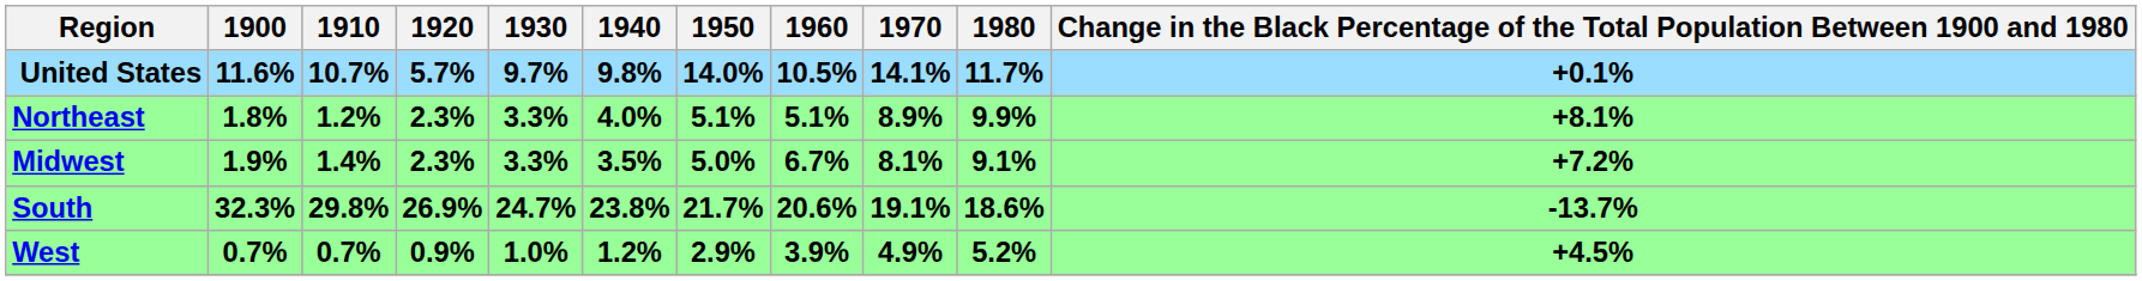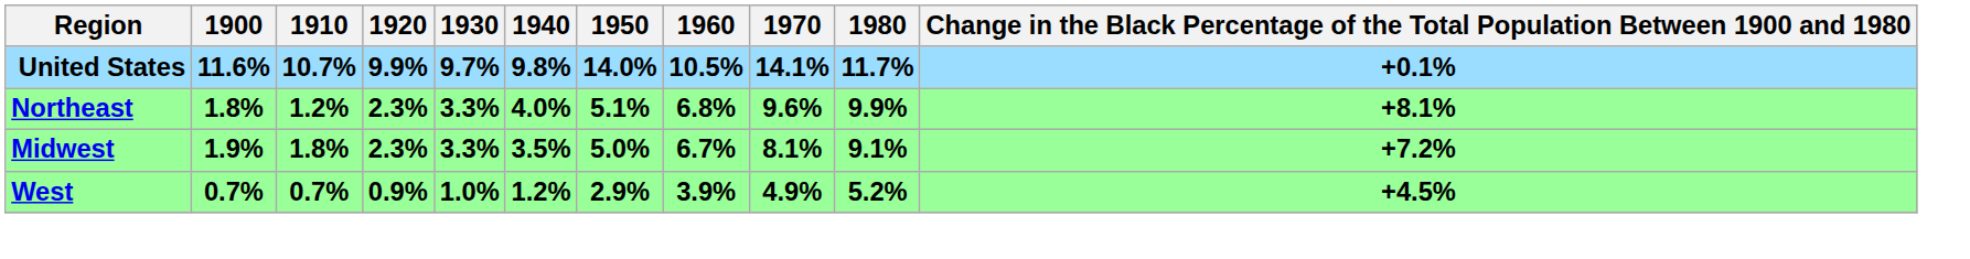 <table class="wikitable sortable">
 <tr>
 <th>Region</th>
 <th>1900</th>
 <th>1910</th>
 <th>1920</th>
 <th>1930</th>
 <th>1940</th>
 <th>1950</th>
 <th>1960</th>
 <th>1970</th>
 <th>1980</th>
 <th>Change in the Black Percentage of the Total Population Between 1900 and 1980</th>
 </tr>
 <tr>
 <td style="background:#9bddff;"><strong> United States</strong></td>
 <th style="background:#9bddff;">11.6%</th>
 <th style="background:#9bddff;">10.7%</th>
-<th style="background:#9bddff;">5.7%</th>
+<th style="background:#9bddff;">9.9%</th>
 <th style="background:#9bddff;">9.7%</th>
 <th style="background:#9bddff;">9.8%</th>
 <th style="background:#9bddff;">14.0%</th>
 <th style="background:#9bddff;">10.5%</th>
 <th style="background:#9bddff;">14.1%</th>
 <th style="background:#9bddff;">11.7%</th>
 <th style="background:#9bddff;">+0.1%</th>
 </tr>
 <tr>
 <td style="background:#9f9;"><strong><a href='#'>Northeast</a></strong></td>
 <th style="background:#9f9;">1.8%</th>
 <th style="background:#9f9;">1.2%</th>
 <th style="background:#9f9;">2.3%</th>
 <th style="background:#9f9;">3.3%</th>
 <th style="background:#9f9;">4.0%</th>
 <th style="background:#9f9;">5.1%</th>
-<th style="background:#9f9;">5.1%</th>
-<th style="background:#9f9;">8.9%</th>
+<th style="background:#9f9;">6.8%</th>
+<th style="background:#9f9;">9.6%</th>
 <th style="background:#9f9;">9.9%</th>
 <th style="background:#9f9;">+8.1%</th>
 </tr>
 <tr>
 <td style="background:#9f9;"><strong><a href='#'>Midwest</a></strong></td>
 <th style="background:#9f9;">1.9%</th>
-<th style="background:#9f9;">1.4%</th>
+<th style="background:#9f9;">1.8%</th>
 <th style="background:#9f9;">2.3%</th>
 <th style="background:#9f9;">3.3%</th>
 <th style="background:#9f9;">3.5%</th>
 <th style="background:#9f9;">5.0%</th>
 <th style="background:#9f9;">6.7%</th>
 <th style="background:#9f9;">8.1%</th>
 <th style="background:#9f9;">9.1%</th>
 <th style="background:#9f9;">+7.2%</th>
-</tr>
-<tr>
-<td style="background:#9f9;"><strong><a href='#'>South</a></strong></td>
-<th style="background:#9f9;">32.3%</th>
-<th style="background:#9f9;">29.8%</th>
-<th style="background:#9f9;">26.9%</th>
-<th style="background:#9f9;">24.7%</th>
-<th style="background:#9f9;">23.8%</th>
-<th style="background:#9f9;">21.7%</th>
-<th style="background:#9f9;">20.6%</th>
-<th style="background:#9f9;">19.1%</th>
-<th style="background:#9f9;">18.6%</th>
-<th style="background:#9f9;">-13.7%</th>
 </tr>
 <tr>
 <td style="background:#9f9;"><strong><a href='#'>West</a></strong></td>
 <th style="background:#9f9;">0.7%</th>
 <th style="background:#9f9;">0.7%</th>
 <th style="background:#9f9;">0.9%</th>
 <th style="background:#9f9;">1.0%</th>
 <th style="background:#9f9;">1.2%</th>
 <th style="background:#9f9;">2.9%</th>
 <th style="background:#9f9;">3.9%</th>
 <th style="background:#9f9;">4.9%</th>
 <th style="background:#9f9;">5.2%</th>
 <th style="background:#9f9;">+4.5%</th>
 </tr>
 <tr>
 </tr>
 </table>
